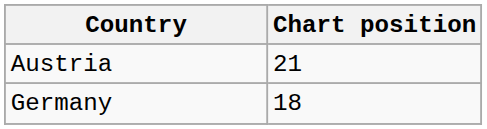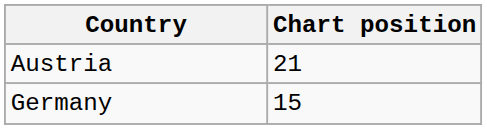 <table class="wikitable sortable">
 <tr class="hintergrundfarbe4">
 <th width="55%">Country</th>
 <th width="45%">Chart position</th>
 </tr>
 <tr>
 <td>Austria</td>
 <td>21</td>
 </tr>
 <tr>
 <td>Germany</td>
-<td>18</td>
+<td>15</td>
 </tr>
 </table>
